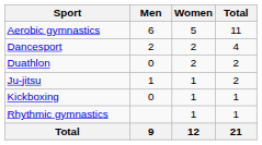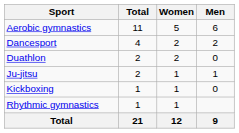 <table class="wikitable sortable" style="text-align:center;">
 <tr>
 <th width=180>Sport</th>
+<th width=55>Total</th>
+<th width=55>Women</th>
 <th width=55>Men</th>
-<th width=55>Women</th>
-<th width=55>Total</th>
 </tr>
 <tr>
 <td style="text-align:left"><a href='#'>Aerobic gymnastics</a></td>
+<td>11</td>
+<td>5</td>
 <td>6</td>
-<td>5</td>
-<td>11</td>
 </tr>
 <tr>
 <td style="text-align:left"><a href='#'>Dancesport</a></td>
-<td>2</td>
-<td>2</td>
 <td>4</td>
-</tr>
-<tr>
-<td style="text-align:left"><a href='#'>Duathlon</a></td>
-<td>0</td>
 <td>2</td>
 <td>2</td>
 </tr>
 <tr>
-<td style="text-align:left"><a href='#'>Ju-jitsu</a></td>
-<td>1</td>
-<td>1</td>
+<td style="text-align:left"><a href='#'>Duathlon</a></td>
 <td>2</td>
+<td>2</td>
+<td>0</td>
 </tr>
 <tr>
-<td style="text-align:left"><a href='#'>Kickboxing</a></td>
-<td>0</td>
+<td style="text-align:left"><a href='#'>Ju-jitsu</a></td>
+<td>2</td>
 <td>1</td>
 <td>1</td>
 </tr>
 <tr>
-<td style="text-align:left"><a href='#'>Rhythmic gymnastics</a></td>
-<td></td>
+<td style="text-align:left"><a href='#'>Kickboxing</a></td>
 <td>1</td>
 <td>1</td>
+<td>0</td>
+</tr>
+<tr>
+<td style="text-align:left"><a href='#'>Rhythmic gymnastics</a></td>
+<td>1</td>
+<td>1</td>
+<td></td>
 </tr>
 <tr>
 <th>Total</th>
+<th>21</th>
+<th>12</th>
 <th>9</th>
-<th>12</th>
-<th>21</th>
 </tr>
 </table>
